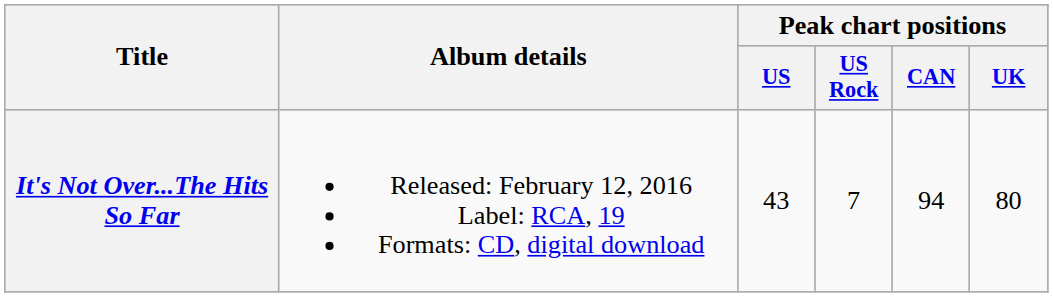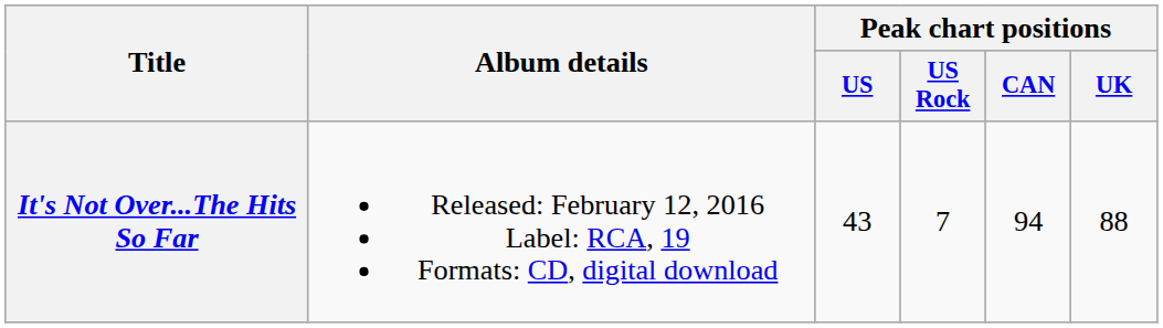 <table class="wikitable plainrowheaders" style="text-align:center;" border="1">
 <tr>
 <th scope="col" rowspan="2" style="width:10em;">Title</th>
 <th scope="col" rowspan="2" style="width:17em;">Album details</th>
 <th scope="col" colspan="4">Peak chart positions</th>
 </tr>
 <tr>
 <th scope="col" style="width:3em;font-size:85%;"><a href='#'>US</a><br></th>
 <th scope="col" style="width:3em;font-size:85%;"><a href='#'>US<br>Rock</a><br></th>
 <th scope="col" style="width:3em;font-size:85%;"><a href='#'>CAN</a><br></th>
 <th scope="col" style="width:3em;font-size:85%;"><a href='#'>UK</a><br></th>
 </tr>
 <tr>
 <th scope="row"><em><a href='#'>It's Not Over...The Hits So Far</a></em></th>
 <td><br><ul><li>Released: February 12, 2016</li><li>Label: <a href='#'>RCA</a>, <a href='#'>19</a></li><li>Formats: <a href='#'>CD</a>, <a href='#'>digital download</a></li></ul></td>
 <td>43</td>
 <td>7</td>
 <td>94</td>
-<td>80</td>
+<td>88</td>
 </tr>
 </table>
